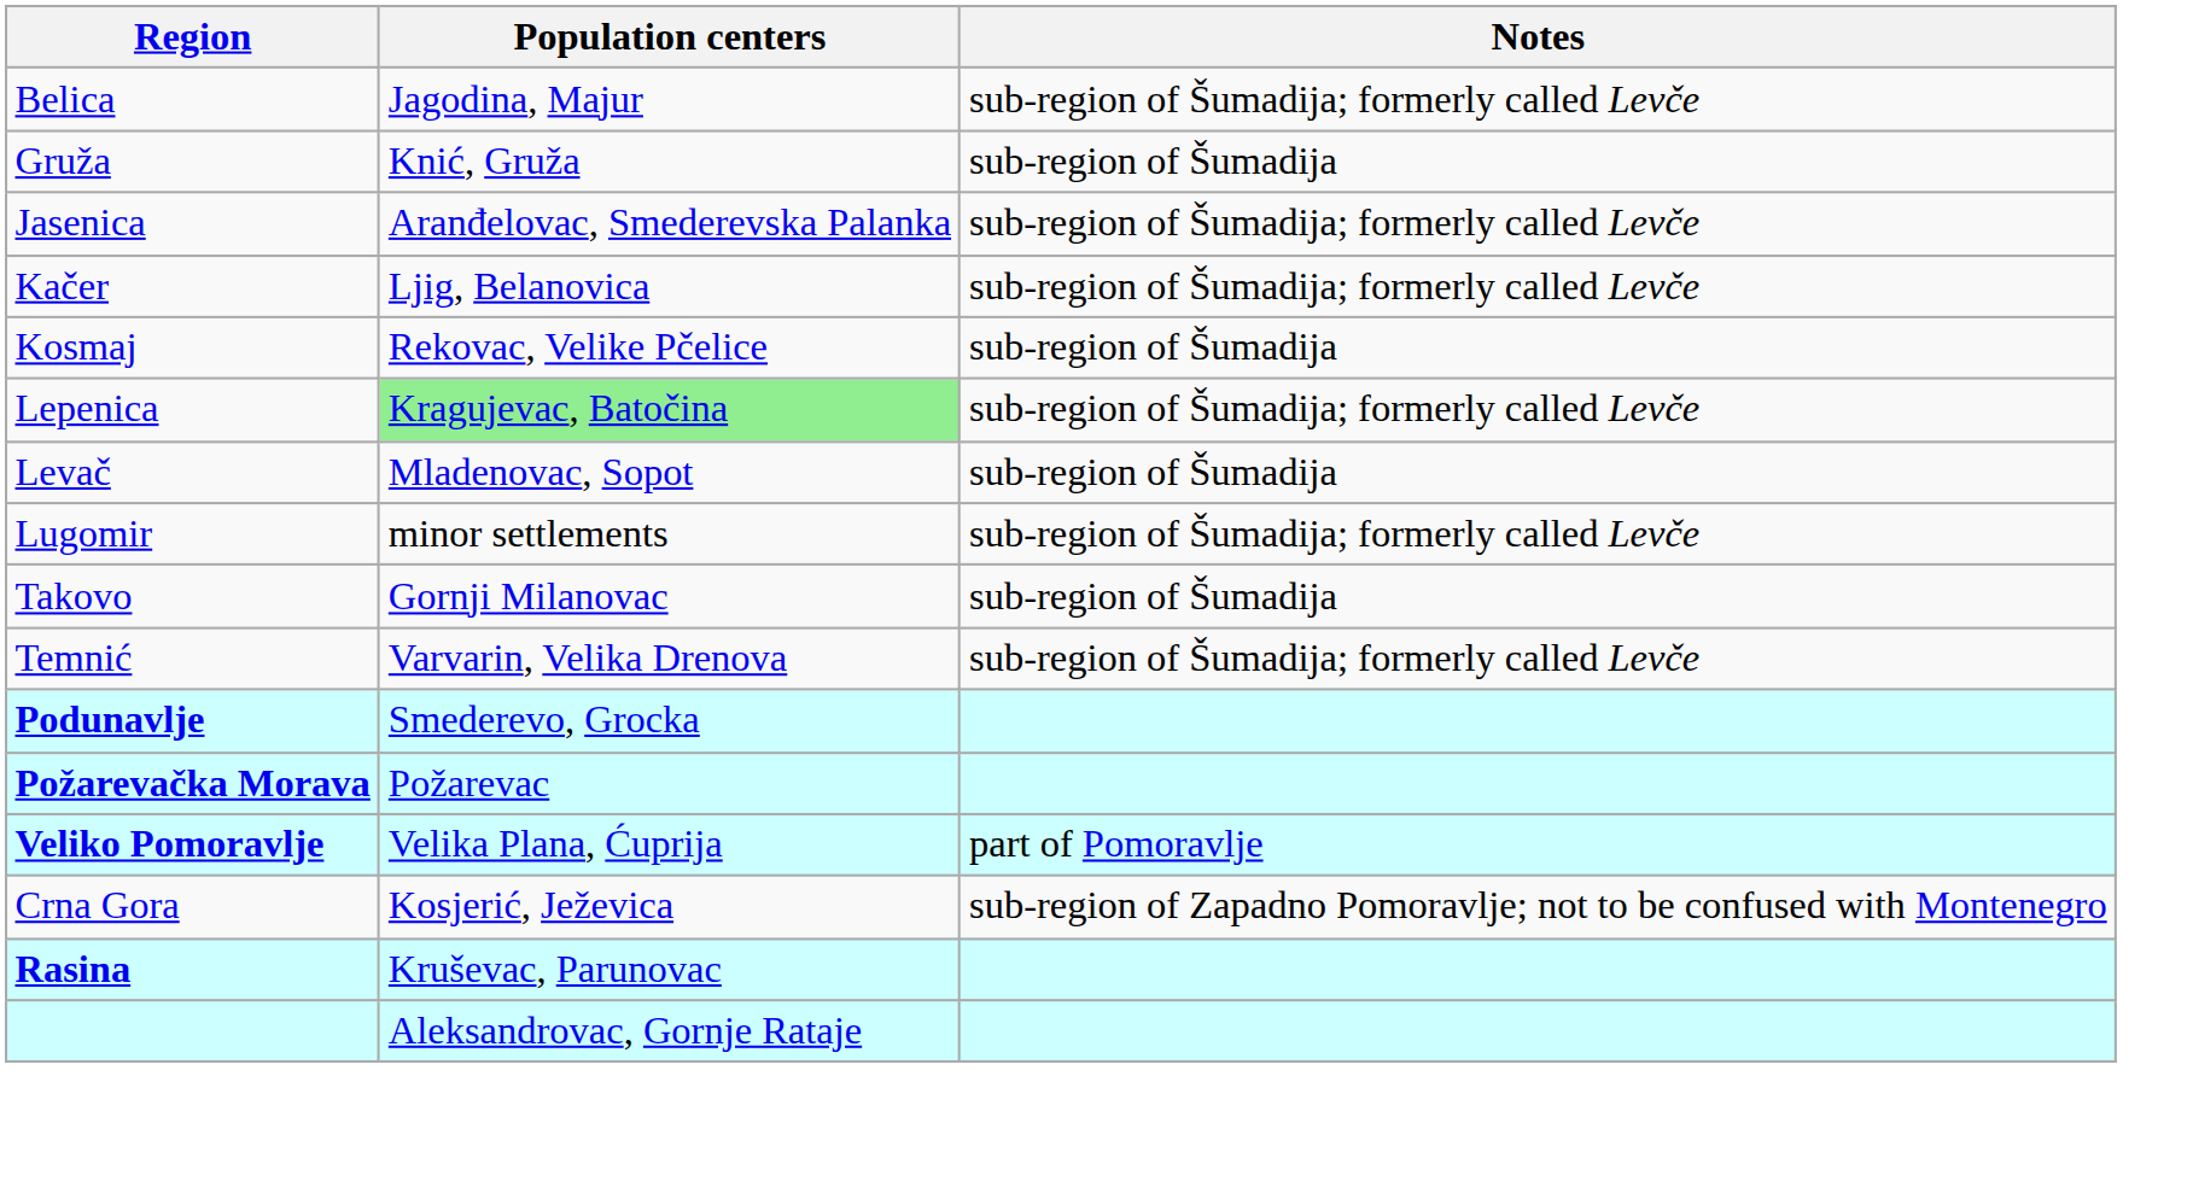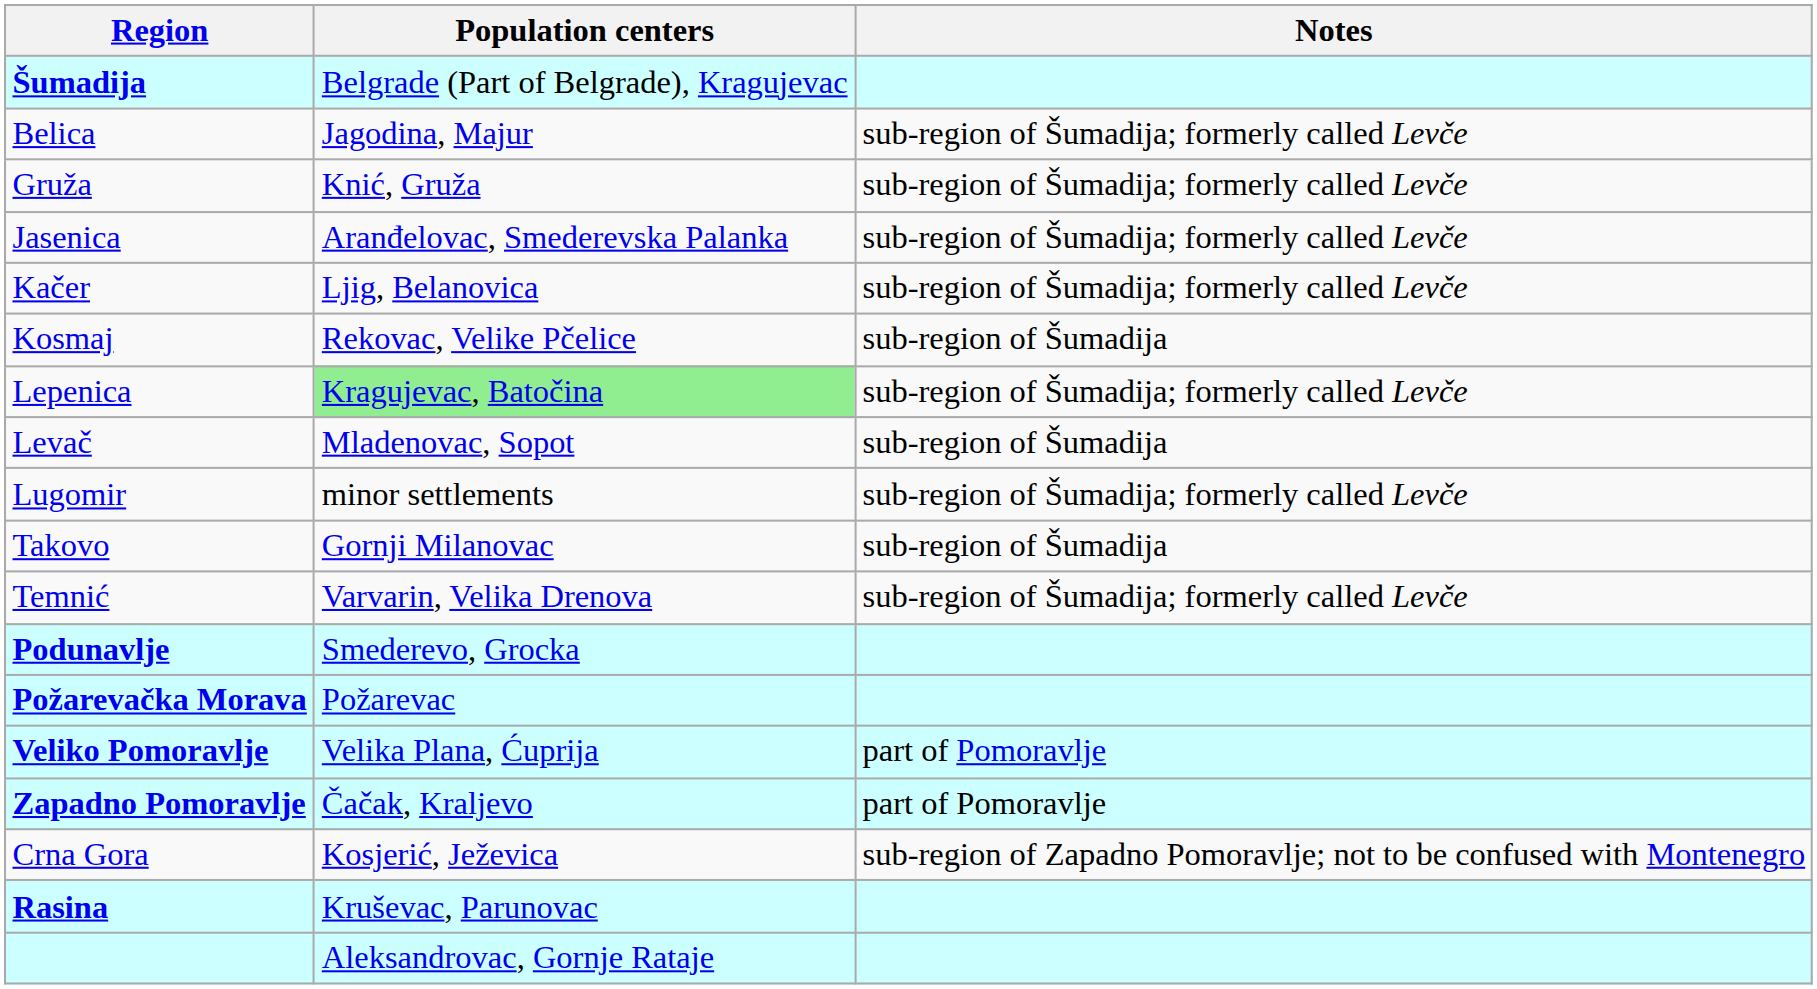 <table class="wikitable sortable">
 <tr>
 <th><a href='#'>Region</a></th>
 <th>Population centers</th>
 <th>Notes</th>
+</tr>
+<tr style="background:#cff;">
+<td><strong><a href='#'>Šumadija</a></strong></td>
+<td><a href='#'>Belgrade</a> (Part of Belgrade), <a href='#'>Kragujevac</a></td>
+<td style="background:#cff;"></td>
 </tr>
 <tr>
 <td><a href='#'>Belica</a></td>
 <td><a href='#'>Jagodina</a>, <a href='#'>Majur</a></td>
 <td>sub-region of Šumadija; formerly called <em>Levče</em></td>
 </tr>
 <tr>
 <td><a href='#'>Gruža</a></td>
 <td><a href='#'>Knić</a>, <a href='#'>Gruža</a></td>
-<td>sub-region of Šumadija</td>
+<td>sub-region of Šumadija; formerly called <em>Levče</em></td>
 </tr>
 <tr>
 <td><a href='#'>Jasenica</a></td>
 <td><a href='#'>Aranđelovac</a>, <a href='#'>Smederevska Palanka</a></td>
 <td>sub-region of Šumadija; formerly called <em>Levče</em></td>
 </tr>
 <tr>
 <td><a href='#'>Kačer</a></td>
 <td><a href='#'>Ljig</a>, <a href='#'>Belanovica</a></td>
 <td>sub-region of Šumadija; formerly called <em>Levče</em></td>
 </tr>
 <tr>
 <td><a href='#'>Kosmaj</a></td>
 <td><a href='#'>Rekovac</a>, <a href='#'>Velike Pčelice</a></td>
 <td>sub-region of Šumadija</td>
 </tr>
 <tr>
 <td><a href='#'>Lepenica</a></td>
 <td style="background: lightgreen;"><a href='#'>Kragujevac</a>, <a href='#'>Batočina</a></td>
 <td>sub-region of Šumadija; formerly called <em>Levče</em></td>
 </tr>
 <tr>
 <td><a href='#'>Levač</a></td>
 <td><a href='#'>Mladenovac</a>, <a href='#'>Sopot</a></td>
 <td>sub-region of Šumadija</td>
 </tr>
 <tr>
 <td><a href='#'>Lugomir</a></td>
 <td>minor settlements</td>
 <td>sub-region of Šumadija; formerly called <em>Levče</em></td>
 </tr>
 <tr>
 <td><a href='#'>Takovo</a></td>
 <td><a href='#'>Gornji Milanovac</a></td>
 <td>sub-region of Šumadija</td>
 </tr>
 <tr>
 <td><a href='#'>Temnić</a></td>
 <td><a href='#'>Varvarin</a>, <a href='#'>Velika Drenova</a></td>
 <td>sub-region of Šumadija; formerly called <em>Levče</em></td>
 </tr>
 <tr style="background:#cff;">
 <td><strong><a href='#'>Podunavlje</a></strong></td>
 <td><a href='#'>Smederevo</a>, <a href='#'>Grocka</a></td>
 <td style="background:#cff;"></td>
 </tr>
 <tr style="background:#cff;">
 <td><strong><a href='#'>Požarevačka Morava</a></strong></td>
 <td><a href='#'>Požarevac</a></td>
 <td style="background:#cff;"></td>
 </tr>
 <tr>
 <td style="background:#cff;"><strong><a href='#'>Veliko Pomoravlje</a></strong></td>
 <td style="background:#cff;"><a href='#'>Velika Plana</a>, <a href='#'>Ćuprija</a></td>
 <td style="background:#cff;">part of <a href='#'>Pomoravlje</a></td>
 </tr>
 <tr>
+<td style="background:#cff;"><strong><a href='#'>Zapadno Pomoravlje</a></strong></td>
+<td style="background:#cff;"><a href='#'>Čačak</a>, <a href='#'>Kraljevo</a></td>
+<td style="background:#cff;">part of Pomoravlje</td>
+</tr>
+<tr>
 <td><a href='#'>Crna Gora</a></td>
 <td><a href='#'>Kosjerić</a>, <a href='#'>Ježevica</a></td>
 <td>sub-region of Zapadno Pomoravlje; not to be confused with <a href='#'>Montenegro</a></td>
 </tr>
 <tr style="background:#cff;">
 <td><strong><a href='#'>Rasina</a></strong></td>
 <td><a href='#'>Kruševac</a>, <a href='#'>Parunovac</a></td>
 <td style="background:#cff;"></td>
 </tr>
 <tr style="background:#cff;">
 <td><strong></strong></td>
 <td><a href='#'>Aleksandrovac</a>, <a href='#'>Gornje Rataje</a></td>
 <td style="background:#cff;"></td>
 </tr>
 </table>
